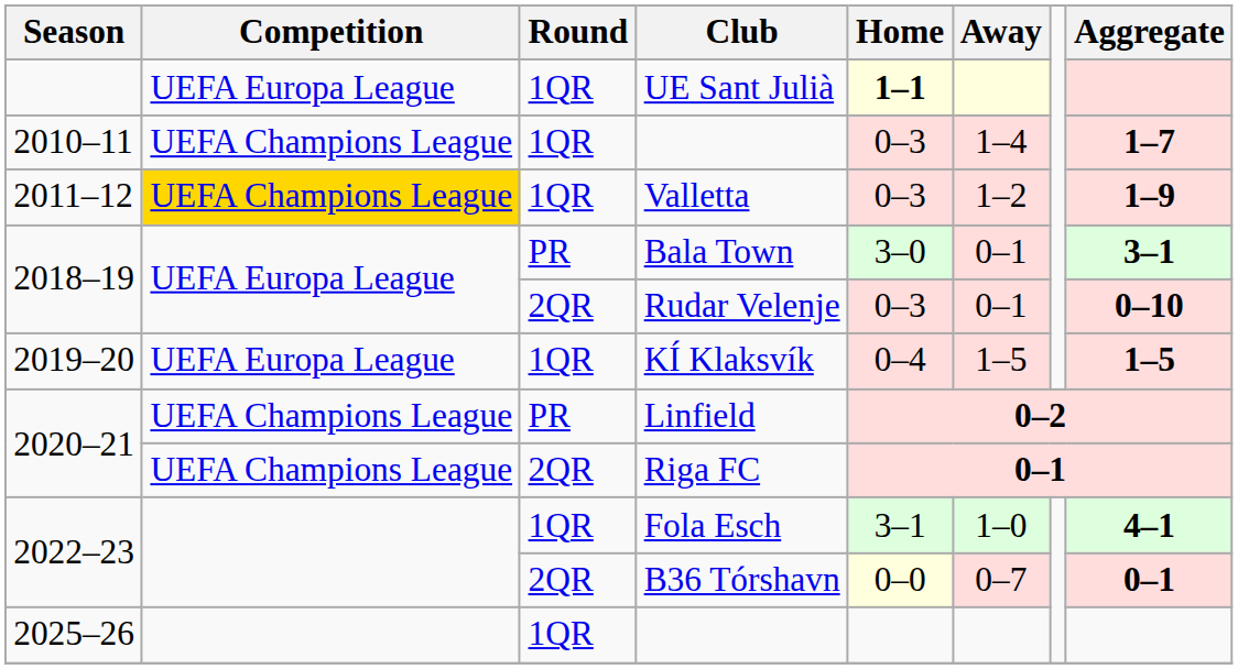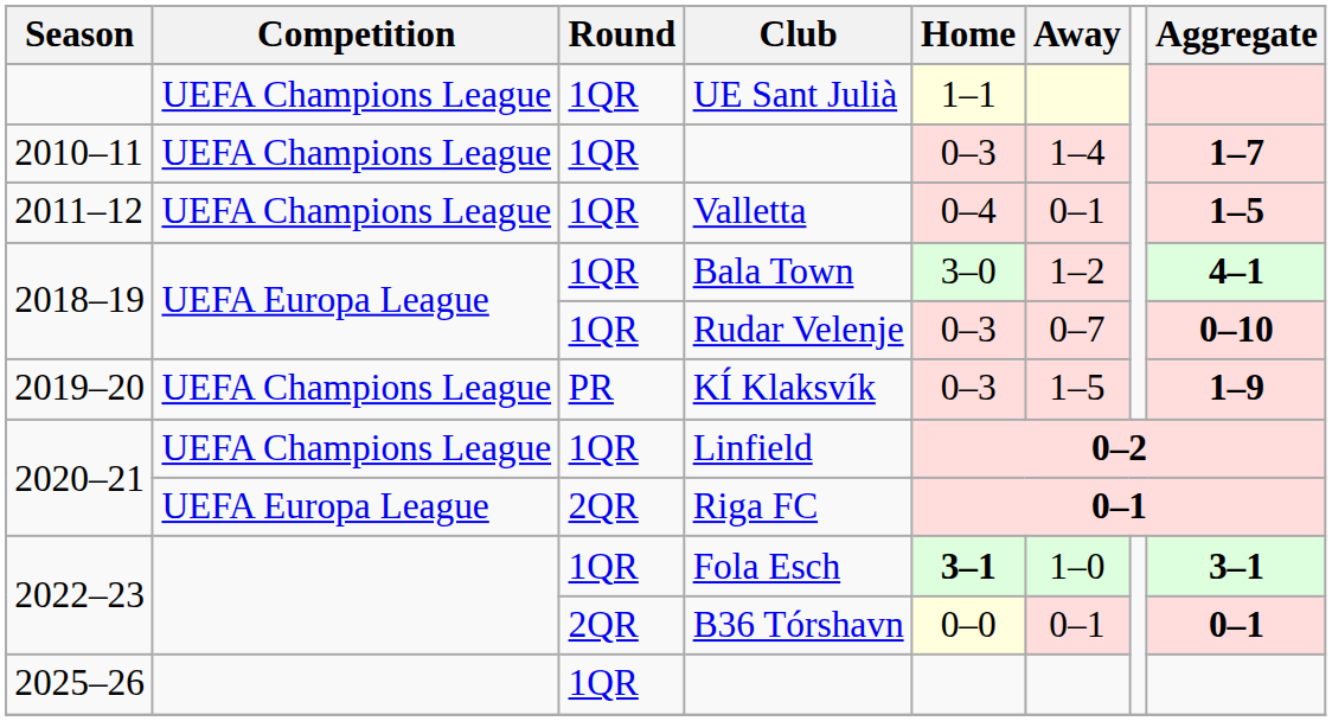 <table class="wikitable">
 <tr>
 <th>Season</th>
 <th>Competition</th>
 <th>Round</th>
 <th>Club</th>
 <th>Home</th>
 <th>Away</th>
 <td rowspan=7></td>
 <th>Aggregate</th>
 </tr>
 <tr>
 <td></td>
-<td rowspan="1"><a href='#'>UEFA Europa League</a></td>
+<td><a href='#'>UEFA Champions League</a></td>
 <td><a href='#'>1QR</a></td>
 <td> <a href='#'>UE Sant Julià</a></td>
-<td bgcolor="#ffffdd" style="text-align:center;"><strong>1–1</strong></td>
+<td bgcolor="#ffffdd" style="text-align:center;">1–1</td>
 <td bgcolor="#ffffdd" style="text-align:center;"></td>
 <td bgcolor="#ffdddd" style="text-align:center;"></td>
 </tr>
 <tr>
 <td>2010–11</td>
 <td><a href='#'>UEFA Champions League</a></td>
 <td><a href='#'>1QR</a></td>
 <td></td>
 <td bgcolor="#ffdddd" style="text-align:center;">0–3</td>
 <td bgcolor="#ffdddd" style="text-align:center;">1–4</td>
 <td bgcolor="#ffdddd" style="text-align:center;"><strong>1–7</strong></td>
 </tr>
 <tr>
 <td>2011–12</td>
-<td style="background: gold;"><a href='#'>UEFA Champions League</a></td>
+<td><a href='#'>UEFA Champions League</a></td>
 <td><a href='#'>1QR</a></td>
 <td> <a href='#'>Valletta</a></td>
-<td bgcolor="#ffdddd" style="text-align:center;">0–3</td>
-<td bgcolor="#ffdddd" style="text-align:center;">1–2</td>
-<td bgcolor="#ffdddd" style="text-align:center;"><strong>1–9</strong></td>
+<td bgcolor="#ffdddd" style="text-align:center;">0–4</td>
+<td bgcolor="#ffdddd" style="text-align:center;">0–1</td>
+<td bgcolor="#ffdddd" style="text-align:center;"><strong>1–5</strong></td>
 </tr>
 <tr>
 <td rowspan="2">2018–19</td>
 <td rowspan="2"><a href='#'>UEFA Europa League</a></td>
-<td><a href='#'>PR</a></td>
+<td><a href='#'>1QR</a></td>
 <td> <a href='#'>Bala Town</a></td>
 <td bgcolor="#ddffdd" style="text-align:center;">3–0</td>
-<td bgcolor="#ffdddd" style="text-align:center;">0–1</td>
-<td bgcolor="#ddffdd" style="text-align:center;"><strong>3–1</strong></td>
+<td bgcolor="#ffdddd" style="text-align:center;">1–2</td>
+<td bgcolor="#ddffdd" style="text-align:center;"><strong>4–1</strong></td>
 </tr>
 <tr>
-<td><a href='#'>2QR</a></td>
+<td><a href='#'>1QR</a></td>
 <td> <a href='#'>Rudar Velenje</a></td>
 <td bgcolor="#ffdddd" style="text-align:center;">0–3</td>
-<td bgcolor="#ffdddd" style="text-align:center;">0–1</td>
+<td bgcolor="#ffdddd" style="text-align:center;">0–7</td>
 <td bgcolor="#ffdddd" style="text-align:center;"><strong>0–10</strong></td>
 </tr>
 <tr>
 <td>2019–20</td>
-<td><a href='#'>UEFA Europa League</a></td>
-<td><a href='#'>1QR</a></td>
+<td><a href='#'>UEFA Champions League</a></td>
+<td><a href='#'>PR</a></td>
 <td> <a href='#'>KÍ Klaksvík</a></td>
-<td bgcolor="#ffdddd" style="text-align:center;">0–4</td>
+<td bgcolor="#ffdddd" style="text-align:center;">0–3</td>
 <td bgcolor="#ffdddd" style="text-align:center;">1–5</td>
-<td bgcolor="#ffdddd" style="text-align:center;"><strong>1–5</strong></td>
+<td bgcolor="#ffdddd" style="text-align:center;"><strong>1–9</strong></td>
 </tr>
 <tr>
 <td rowspan="2">2020–21</td>
 <td rowspan="1"><a href='#'>UEFA Champions League</a></td>
-<td rowspan="1"><a href='#'>PR</a></td>
+<td><a href='#'>1QR</a></td>
 <td> <a href='#'>Linfield</a></td>
 <td bgcolor="#ffdddd" style="text-align:center;" colspan="4"><strong>0–2</strong></td>
 </tr>
 <tr>
-<td rowspan="1"><a href='#'>UEFA Champions League</a></td>
+<td rowspan="1"><a href='#'>UEFA Europa League</a></td>
 <td rowspan="1"><a href='#'>2QR</a></td>
 <td> <a href='#'>Riga FC</a></td>
 <td bgcolor="#ffdddd" style="text-align:center;" colspan=4><strong>0–1</strong></td>
 </tr>
 <tr>
 <td rowspan="2">2022–23</td>
 <td rowspan="2"></td>
 <td><a href='#'>1QR</a></td>
 <td> <a href='#'>Fola Esch</a></td>
-<td bgcolor="#ddffdd" style="text-align:center;">3–1</td>
+<td bgcolor="#ddffdd" style="text-align:center;"><strong>3–1</strong></td>
 <td bgcolor="#ddffdd" style="text-align:center;">1–0</td>
 <td rowspan=3></td>
-<td bgcolor="#ddffdd" style="text-align:center;"><strong>4–1</strong></td>
+<td bgcolor="#ddffdd" style="text-align:center;"><strong>3–1</strong></td>
 </tr>
 <tr>
 <td><a href='#'>2QR</a></td>
 <td> <a href='#'>B36 Tórshavn</a></td>
 <td bgcolor="#ffffdd" style="text-align:center;">0–0</td>
-<td bgcolor="#ffdddd" style="text-align:center;">0–7</td>
+<td bgcolor="#ffdddd" style="text-align:center;">0–1</td>
 <td bgcolor="#ffdddd" style="text-align:center;" colspan=4><strong>0–1</strong></td>
 </tr>
 <tr>
 <td>2025–26</td>
 <td></td>
 <td><a href='#'>1QR</a></td>
 <td></td>
 <td style="text-align:center;"></td>
 <td style="text-align:center;"></td>
 <td style="text-align:center;"></td>
 </tr>
 <tr>
 </tr>
 </table>
